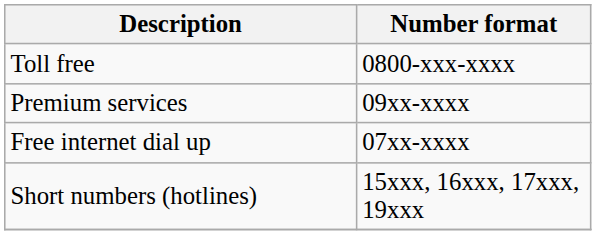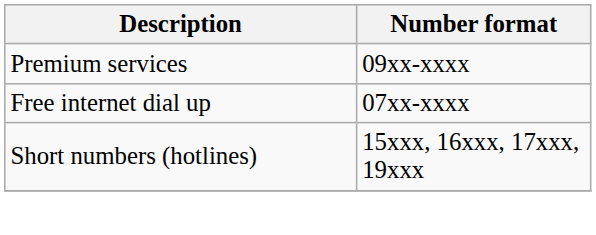 <table class="wikitable" border=1 width="30%">
 <tr>
 <th width="60%">Description</th>
 <th width="40%">Number format</th>
-</tr>
-<tr>
-<td>Toll free</td>
-<td>0800-xxx-xxxx</td>
 </tr>
 <tr>
 <td>Premium services</td>
 <td>09xx-xxxx</td>
 </tr>
 <tr>
 <td>Free internet dial up</td>
 <td>07xx-xxxx</td>
 </tr>
 <tr>
 <td>Short numbers (hotlines)</td>
 <td>15xxx, 16xxx, 17xxx, 19xxx</td>
 </tr>
 <tr>
 </tr>
 </table>
